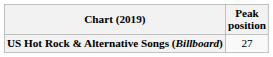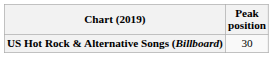 <table class="wikitable sortable plainrowheaders" style="text-align:center">
 <tr>
 <th scope="col">Chart (2019)</th>
 <th scope="col">Peak<br>position</th>
 </tr>
 <tr>
 <th scope="row">US Hot Rock & Alternative Songs (<em>Billboard</em>)</th>
-<td>27</td>
+<td>30</td>
 </tr>
 </table>
